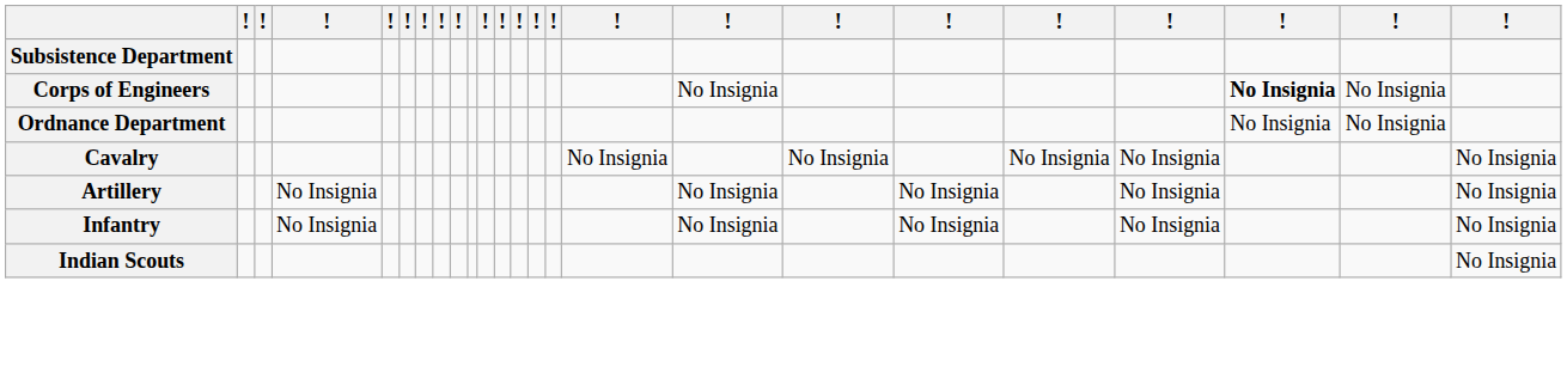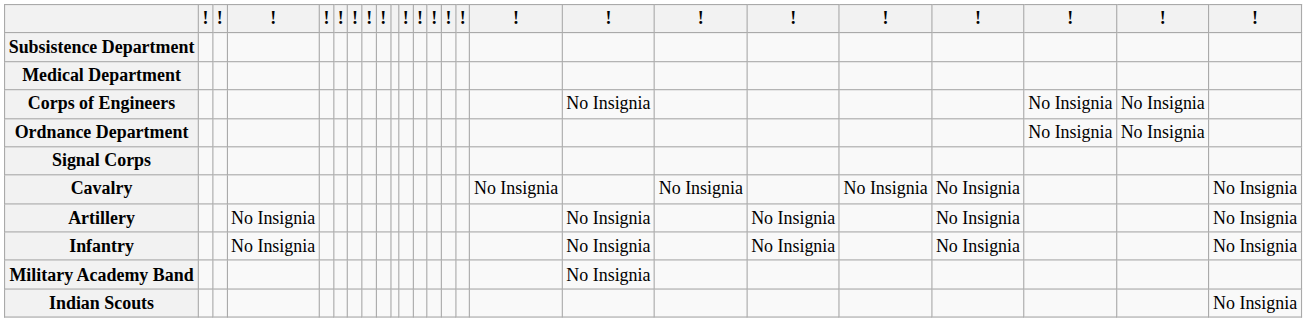 <table class="wikitable">
 <tr>
 <th></th>
 <th>!<small></small></th>
 <th>!<small></small></th>
 <th>!<small></small></th>
 <th>!<small></small></th>
 <th>!<small></small></th>
 <th>!<small></small></th>
 <th>!<small></small></th>
 <th>!<small></small></th>
 <th><small></small></th>
 <th>!<small></small></th>
 <th>!<small></small></th>
 <th>!<small></small></th>
 <th>!<small></small></th>
 <th>!<small></small></th>
 <th>!<small></small></th>
 <th>!<small></small></th>
 <th>!<small></small></th>
 <th>!<small></small></th>
 <th>!<small></small></th>
 <th>!<small></small></th>
 <th>!<small></small></th>
 <th>!<small></small></th>
 <th>!<small></small></th>
 </tr>
 <tr>
 <th>Subsistence Department</th>
 <td></td>
 <td></td>
 <td></td>
 <td></td>
 <td></td>
 <td></td>
 <td></td>
 <td></td>
 <td></td>
 <td></td>
 <td></td>
 <td></td>
 <td></td>
 <td></td>
 <td></td>
 <td></td>
 <td></td>
 <td></td>
 <td></td>
 <td></td>
 <td></td>
 <td></td>
 <td></td>
 </tr>
 <tr>
+<th>Medical Department</th>
+<td></td>
+<td></td>
+<td></td>
+<td></td>
+<td></td>
+<td></td>
+<td></td>
+<td></td>
+<td></td>
+<td></td>
+<td></td>
+<td></td>
+<td></td>
+<td></td>
+<td></td>
+<td></td>
+<td></td>
+<td></td>
+<td></td>
+<td></td>
+<td></td>
+<td></td>
+<td></td>
+</tr>
+<tr>
 <th>Corps of Engineers</th>
 <td></td>
 <td></td>
 <td></td>
 <td></td>
 <td></td>
 <td></td>
 <td></td>
 <td></td>
 <td></td>
 <td></td>
 <td></td>
 <td></td>
 <td></td>
 <td></td>
 <td></td>
 <td>No Insignia</td>
 <td></td>
 <td></td>
 <td></td>
 <td></td>
-<td><strong>No Insignia</strong></td>
+<td>No Insignia</td>
 <td>No Insignia</td>
 <td></td>
 </tr>
 <tr>
 <th>Ordnance Department</th>
 <td></td>
 <td></td>
 <td></td>
 <td></td>
 <td></td>
 <td></td>
 <td></td>
 <td></td>
 <td></td>
 <td></td>
 <td></td>
 <td></td>
 <td></td>
 <td></td>
 <td></td>
 <td></td>
 <td></td>
 <td></td>
 <td></td>
 <td></td>
 <td>No Insignia</td>
 <td>No Insignia</td>
+<td></td>
+</tr>
+<tr>
+<th>Signal Corps</th>
+<td></td>
+<td></td>
+<td></td>
+<td></td>
+<td></td>
+<td></td>
+<td></td>
+<td></td>
+<td></td>
+<td></td>
+<td></td>
+<td></td>
+<td></td>
+<td></td>
+<td></td>
+<td></td>
+<td></td>
+<td></td>
+<td></td>
+<td></td>
+<td></td>
+<td></td>
 <td></td>
 </tr>
 <tr>
 <th>Cavalry</th>
 <td></td>
 <td></td>
 <td></td>
 <td></td>
 <td></td>
 <td></td>
 <td></td>
 <td></td>
 <td></td>
 <td></td>
 <td></td>
 <td></td>
 <td></td>
 <td></td>
 <td>No Insignia</td>
 <td></td>
 <td>No Insignia</td>
 <td></td>
 <td>No Insignia</td>
 <td>No Insignia</td>
 <td></td>
 <td></td>
 <td>No Insignia</td>
 </tr>
 <tr>
 <th>Artillery</th>
 <td></td>
 <td></td>
 <td>No Insignia</td>
 <td></td>
 <td></td>
 <td></td>
 <td></td>
 <td></td>
 <td></td>
 <td></td>
 <td></td>
 <td></td>
 <td></td>
 <td></td>
 <td></td>
 <td>No Insignia</td>
 <td></td>
 <td>No Insignia</td>
 <td></td>
 <td>No Insignia</td>
 <td></td>
 <td></td>
 <td>No Insignia</td>
 </tr>
 <tr>
 <th>Infantry</th>
 <td></td>
 <td></td>
 <td>No Insignia</td>
 <td></td>
 <td></td>
 <td></td>
 <td></td>
 <td></td>
 <td></td>
 <td></td>
 <td></td>
 <td></td>
 <td></td>
 <td></td>
 <td></td>
 <td>No Insignia</td>
 <td></td>
 <td>No Insignia</td>
 <td></td>
 <td>No Insignia</td>
 <td></td>
 <td></td>
 <td>No Insignia</td>
 </tr>
 <tr>
+<th>Military Academy Band</th>
+<td></td>
+<td></td>
+<td></td>
+<td></td>
+<td></td>
+<td></td>
+<td></td>
+<td></td>
+<td></td>
+<td></td>
+<td></td>
+<td></td>
+<td></td>
+<td></td>
+<td></td>
+<td>No Insignia</td>
+<td></td>
+<td></td>
+<td></td>
+<td></td>
+<td></td>
+<td></td>
+<td></td>
+</tr>
+<tr>
 <th>Indian Scouts</th>
 <td></td>
 <td></td>
 <td></td>
 <td></td>
 <td></td>
 <td></td>
 <td></td>
 <td></td>
 <td></td>
 <td></td>
 <td></td>
 <td></td>
 <td></td>
 <td></td>
 <td></td>
 <td></td>
 <td></td>
 <td></td>
 <td></td>
 <td></td>
 <td></td>
 <td></td>
 <td>No Insignia</td>
 </tr>
 </table>
